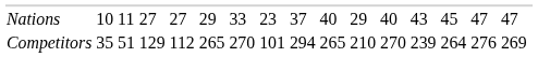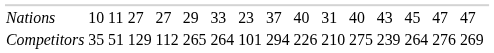 <table>
 <tr>
 </tr>
 <tr>
 </tr>
 <tr>
 </tr>
 <tr>
 </tr>
 <tr>
 </tr>
 <tr>
 </tr>
 <tr>
 </tr>
 <tr>
 </tr>
 <tr>
 </tr>
 <tr>
 </tr>
 <tr>
 </tr>
 <tr>
 </tr>
 <tr>
 </tr>
 <tr>
 </tr>
 <tr>
 </tr>
 <tr>
 </tr>
 <tr>
 </tr>
 <tr>
 </tr>
 <tr>
 </tr>
 <tr>
 </tr>
 <tr>
 </tr>
 <tr>
 </tr>
 <tr>
 </tr>
 <tr>
 </tr>
 <tr>
 </tr>
 <tr>
 </tr>
 <tr>
 </tr>
 <tr>
 </tr>
 <tr>
 </tr>
 <tr>
 </tr>
 <tr>
 </tr>
 <tr>
 </tr>
 <tr>
 </tr>
 <tr>
 </tr>
 <tr>
 </tr>
 <tr>
 </tr>
 <tr>
 </tr>
 <tr>
 </tr>
 <tr>
 </tr>
 <tr>
 </tr>
 <tr>
 </tr>
 <tr>
 </tr>
 <tr>
 </tr>
 <tr>
 </tr>
 <tr>
 </tr>
 <tr>
 </tr>
 <tr>
 </tr>
 <tr>
 </tr>
 <tr>
 </tr>
 <tr>
 </tr>
 <tr>
 </tr>
 <tr>
 </tr>
 <tr>
 </tr>
 <tr>
 </tr>
 <tr>
 </tr>
 <tr>
 </tr>
 <tr>
 </tr>
 <tr>
 </tr>
 <tr>
 </tr>
 <tr>
 </tr>
 <tr>
 </tr>
 <tr>
 </tr>
 <tr>
 </tr>
 <tr>
 </tr>
 <tr>
 </tr>
 <tr>
 </tr>
 <tr>
 </tr>
 <tr>
 </tr>
 <tr>
 </tr>
 <tr>
 </tr>
 <tr>
 </tr>
 <tr>
 </tr>
 <tr>
 </tr>
 <tr>
 </tr>
 <tr>
 </tr>
 <tr>
 </tr>
 <tr>
 </tr>
 <tr>
 </tr>
 <tr>
 </tr>
 <tr>
 </tr>
 <tr>
 </tr>
 <tr>
 </tr>
 <tr>
 </tr>
 <tr>
 </tr>
 <tr>
 </tr>
 <tr>
 </tr>
 <tr>
 </tr>
 <tr>
 </tr>
 <tr>
 </tr>
 <tr>
 <td colspan=30 bgcolor=lightgray></td>
 </tr>
 <tr>
 <td align=left><em>Nations</em></td>
 <td>10</td>
 <td>11</td>
 <td>27</td>
 <td>27</td>
 <td>29</td>
 <td>33</td>
 <td>23</td>
 <td>37</td>
 <td>40</td>
-<td>29</td>
+<td>31</td>
 <td>40</td>
 <td>43</td>
 <td>45</td>
 <td>47</td>
 <td>47</td>
 <td></td>
 </tr>
 <tr>
 <td align=left><em>Competitors</em></td>
 <td>35</td>
 <td>51</td>
 <td>129</td>
 <td>112</td>
 <td>265</td>
-<td>270</td>
+<td>264</td>
 <td>101</td>
 <td>294</td>
-<td>265</td>
+<td>226</td>
 <td>210</td>
-<td>270</td>
+<td>275</td>
 <td>239</td>
 <td>264</td>
 <td>276</td>
 <td>269</td>
 <td></td>
 </tr>
 <tr>
 </tr>
 </table>
